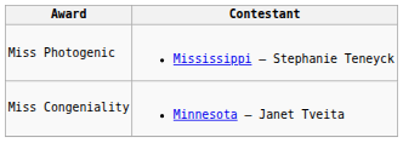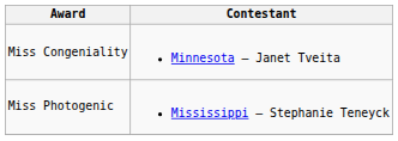 <table class="wikitable sortable" style="font-size:95%;">
 <tr>
 <th>Award</th>
 <th>Contestant</th>
 </tr>
 <tr>
+<td>Miss Congeniality</td>
+<td><br><ul><li><a href='#'>Minnesota</a> – Janet Tveita</li></ul></td>
+</tr>
+<tr>
 <td>Miss Photogenic</td>
 <td><br><ul><li><a href='#'>Mississippi</a> – Stephanie Teneyck</li></ul></td>
 </tr>
 <tr>
-<td>Miss Congeniality</td>
-<td><br><ul><li><a href='#'>Minnesota</a> – Janet Tveita</li></ul></td>
-</tr>
-<tr>
 </tr>
 </table>
